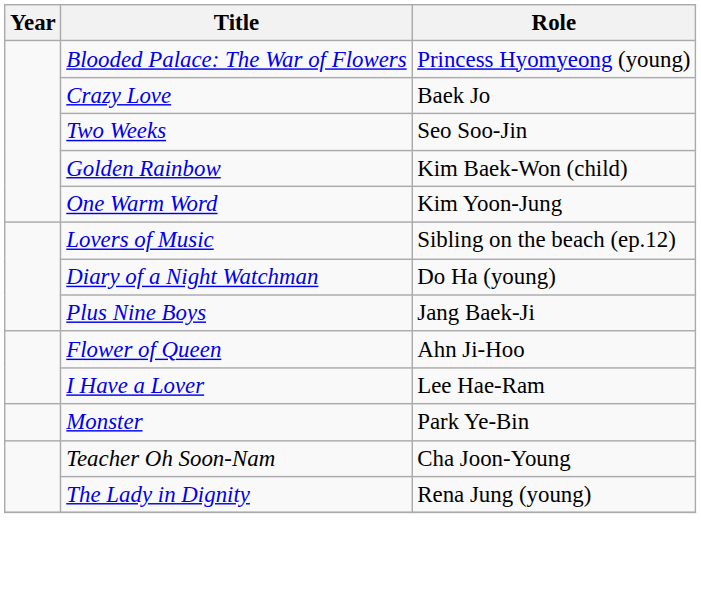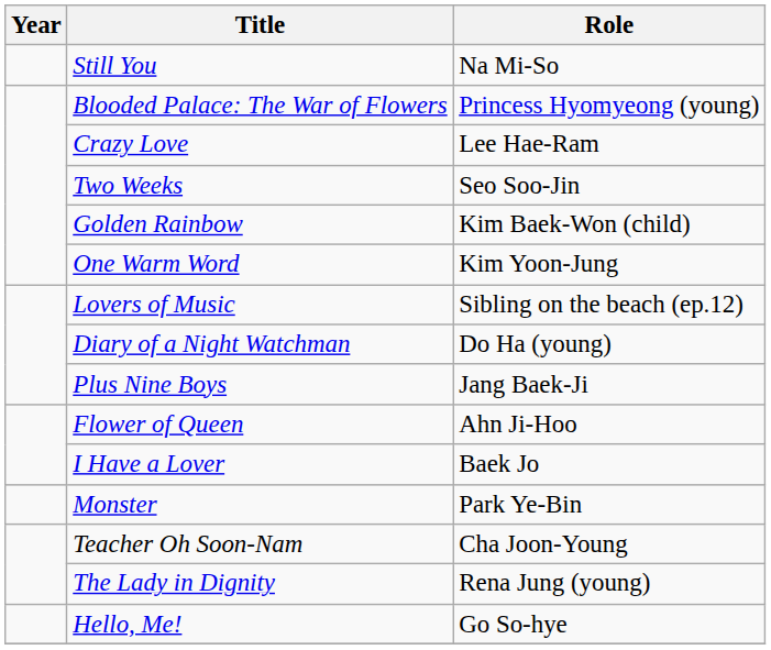 <table class="wikitable">
 <tr>
 <th>Year</th>
 <th>Title</th>
 <th>Role</th>
+</tr>
+<tr>
+<td></td>
+<td><em><a href='#'>Still You</a></em></td>
+<td>Na Mi-So</td>
 </tr>
 <tr>
 <td rowspan="5"></td>
 <td><em><a href='#'>Blooded Palace: The War of Flowers</a></em></td>
 <td><a href='#'>Princess Hyomyeong</a> (young)</td>
 </tr>
 <tr>
 <td><em><a href='#'>Crazy Love</a></em></td>
-<td>Baek Jo</td>
+<td>Lee Hae-Ram</td>
 </tr>
 <tr>
 <td><em><a href='#'>Two Weeks</a></em></td>
 <td>Seo Soo-Jin</td>
 </tr>
 <tr>
 <td><em><a href='#'>Golden Rainbow</a></em></td>
 <td>Kim Baek-Won (child)</td>
 </tr>
 <tr>
 <td><em><a href='#'>One Warm Word</a></em></td>
 <td>Kim Yoon-Jung</td>
 </tr>
 <tr>
 <td rowspan="3"></td>
 <td><em><a href='#'>Lovers of Music</a></em></td>
 <td>Sibling on the beach (ep.12)</td>
 </tr>
 <tr>
 <td><em><a href='#'>Diary of a Night Watchman</a></em></td>
 <td>Do Ha (young)</td>
 </tr>
 <tr>
 <td><em><a href='#'>Plus Nine Boys</a></em></td>
 <td>Jang Baek-Ji</td>
 </tr>
 <tr>
 <td rowspan="2"></td>
 <td><em><a href='#'>Flower of Queen</a></em></td>
 <td>Ahn Ji-Hoo</td>
 </tr>
 <tr>
 <td><em><a href='#'>I Have a Lover</a></em></td>
-<td>Lee Hae-Ram</td>
+<td>Baek Jo</td>
 </tr>
 <tr>
 <td></td>
 <td><em><a href='#'>Monster</a></em></td>
 <td>Park Ye-Bin</td>
 </tr>
 <tr>
 <td rowspan="2"></td>
 <td><em>Teacher Oh Soon-Nam</em></td>
 <td>Cha Joon-Young</td>
 </tr>
 <tr>
 <td><em><a href='#'>The Lady in Dignity</a></em></td>
 <td>Rena Jung (young)</td>
 </tr>
 <tr>
+<td></td>
+<td><em><a href='#'>Hello, Me!</a></em></td>
+<td>Go So-hye</td>
+</tr>
+<tr>
 </tr>
 </table>
